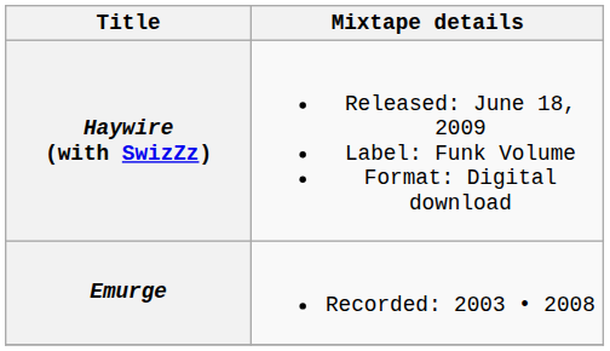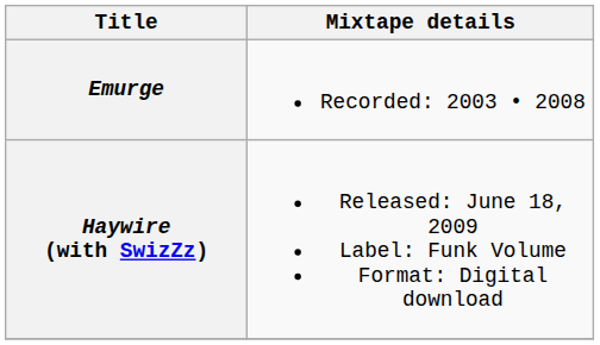 <table class="wikitable plainrowheaders" style="text-align:center;">
 <tr>
 <th scope="col" style="width:11em;">Title</th>
 <th scope="col" style="width:16em;">Mixtape details</th>
 </tr>
 <tr>
+<th scope="row"><em>Emurge</em></th>
+<td><br><ul><li>Recorded: 2003 • 2008</li></ul></td>
+</tr>
+<tr>
 <th scope="row"><em>Haywire</em><br><span>(with <a href='#'>SwizZz</a>)</span></th>
 <td><br><ul><li>Released: June 18, 2009</li><li>Label: Funk Volume</li><li>Format: Digital download</li></ul></td>
 </tr>
 <tr>
-<th scope="row"><em>Emurge</em></th>
-<td><br><ul><li>Recorded: 2003 • 2008</li></ul></td>
-</tr>
-<tr>
 </tr>
 </table>
